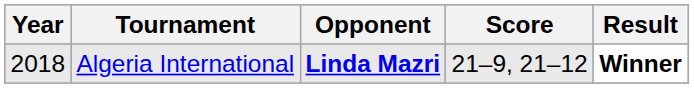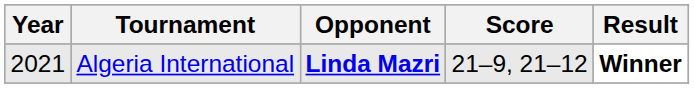 <table class="sortable wikitable" style="font-size: 90%;">
 <tr>
 <th>Year</th>
 <th>Tournament</th>
 <th>Opponent</th>
 <th>Score</th>
 <th>Result</th>
 </tr>
 <tr style="background:#E9E9E9">
-<td align="center">2018</td>
+<td align="center">2021</td>
 <td align="left"><a href='#'>Algeria International</a></td>
 <td align="left"><strong> <a href='#'>Linda Mazri</a></strong></td>
 <td align="left">21–9, 21–12</td>
 <td style="text-align:left; background:white"> <strong>Winner</strong></td>
 </tr>
 </table>
